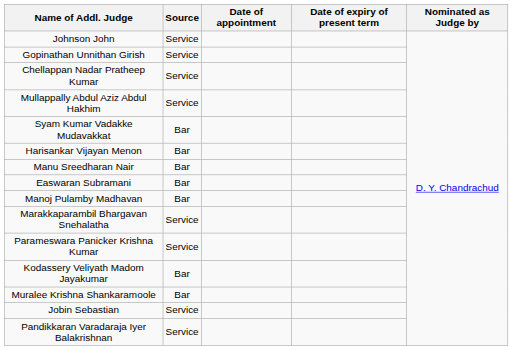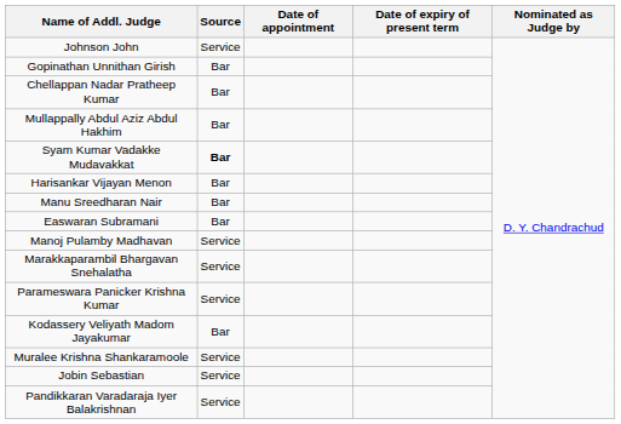 <table class="wikitable sortable static-row-numbers static-row-header" style="text-align:center" width="92%">
 <tr>
 <th>Name of Addl. Judge</th>
 <th>Source</th>
 <th>Date of appointment</th>
 <th>Date of expiry of present term</th>
 <th>Nominated as Judge by</th>
 </tr>
 <tr>
 <td>Johnson John</td>
 <td>Service</td>
 <td></td>
 <td></td>
 <td rowspan="15"><a href='#'>D. Y. Chandrachud</a></td>
 </tr>
 <tr>
 <td>Gopinathan Unnithan Girish</td>
-<td>Service</td>
+<td>Bar</td>
 <td></td>
 <td></td>
 </tr>
 <tr>
 <td>Chellappan Nadar Pratheep Kumar</td>
-<td>Service</td>
+<td>Bar</td>
 <td></td>
 <td></td>
 </tr>
 <tr>
 <td>Mullappally Abdul Aziz Abdul Hakhim</td>
-<td>Service</td>
+<td>Bar</td>
 <td></td>
 <td></td>
 </tr>
 <tr>
 <td>Syam Kumar Vadakke Mudavakkat</td>
-<td>Bar</td>
+<td><strong>Bar</strong></td>
 <td></td>
 <td></td>
 </tr>
 <tr>
 <td>Harisankar Vijayan Menon</td>
 <td>Bar</td>
 <td></td>
 <td></td>
 </tr>
 <tr>
 <td>Manu Sreedharan Nair</td>
 <td>Bar</td>
 <td></td>
 <td></td>
 </tr>
 <tr>
 <td>Easwaran Subramani</td>
 <td>Bar</td>
 <td></td>
 <td></td>
 </tr>
 <tr>
 <td>Manoj Pulamby Madhavan</td>
-<td>Bar</td>
+<td>Service</td>
 <td></td>
 <td></td>
 </tr>
 <tr>
 <td>Marakkaparambil Bhargavan Snehalatha</td>
 <td>Service</td>
 <td></td>
 <td></td>
 </tr>
 <tr>
 <td>Parameswara Panicker Krishna Kumar</td>
 <td>Service</td>
 <td></td>
 <td></td>
 </tr>
 <tr>
 <td>Kodassery Veliyath Madom Jayakumar</td>
 <td>Bar</td>
 <td></td>
 <td></td>
 </tr>
 <tr>
 <td>Muralee Krishna Shankaramoole</td>
-<td>Bar</td>
+<td>Service</td>
 <td></td>
 <td></td>
 </tr>
 <tr>
 <td>Jobin Sebastian</td>
 <td>Service</td>
 <td></td>
 <td></td>
 </tr>
 <tr>
 <td>Pandikkaran Varadaraja Iyer Balakrishnan</td>
 <td>Service</td>
 <td></td>
 <td></td>
 </tr>
 </table>
